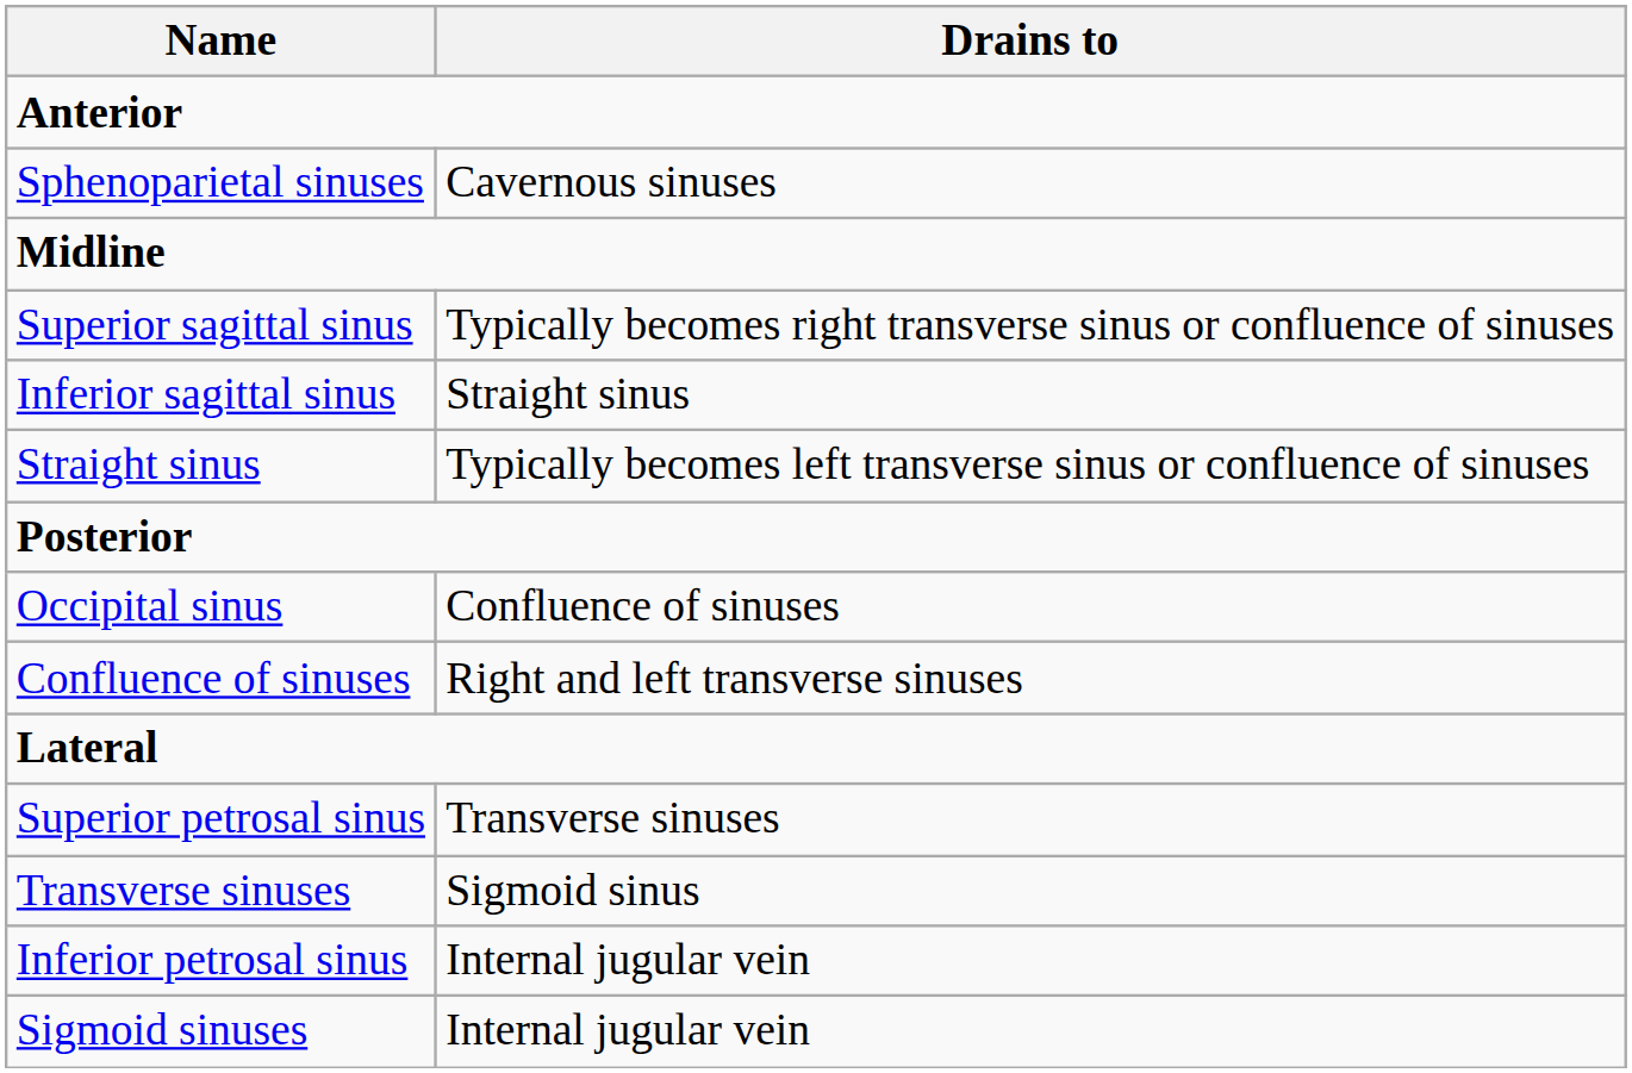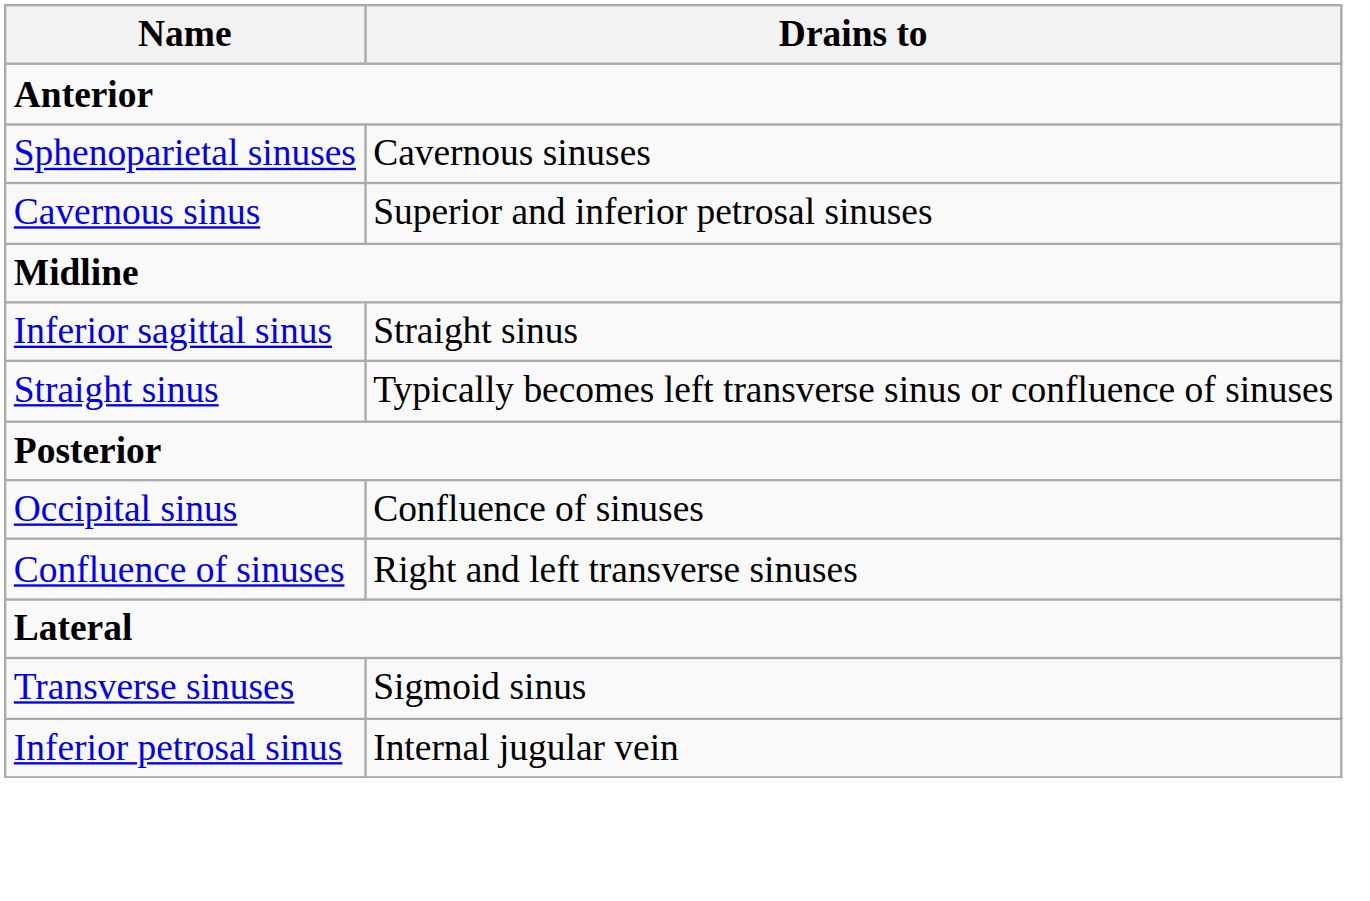 <table class="wikitable">
 <tr>
 <th>Name</th>
 <th>Drains to</th>
 </tr>
 <tr>
 <td colspan="2"><strong>Anterior</strong></td>
 </tr>
 <tr>
 <td><a href='#'>Sphenoparietal sinuses</a></td>
 <td>Cavernous sinuses</td>
 </tr>
 <tr>
-<td colspan="2"><strong>Midline</strong></td>
+<td><a href='#'>Cavernous sinus</a></td>
+<td>Superior and inferior petrosal sinuses</td>
 </tr>
 <tr>
-<td><a href='#'>Superior sagittal sinus</a></td>
-<td>Typically becomes right transverse sinus or confluence of sinuses</td>
+<td colspan="2"><strong>Midline</strong></td>
 </tr>
 <tr>
 <td><a href='#'>Inferior sagittal sinus</a></td>
 <td>Straight sinus</td>
 </tr>
 <tr>
 <td><a href='#'>Straight sinus</a></td>
 <td>Typically becomes left transverse sinus or confluence of sinuses</td>
 </tr>
 <tr>
 <td colspan="2"><strong>Posterior</strong></td>
 </tr>
 <tr>
 <td><a href='#'>Occipital sinus</a></td>
 <td>Confluence of sinuses</td>
 </tr>
 <tr>
 <td><a href='#'>Confluence of sinuses</a></td>
 <td>Right and left transverse sinuses</td>
 </tr>
 <tr>
 <td colspan="2"><strong>Lateral</strong></td>
 </tr>
 <tr>
-<td><a href='#'>Superior petrosal sinus</a></td>
-<td>Transverse sinuses</td>
-</tr>
-<tr>
 <td><a href='#'>Transverse sinuses</a></td>
 <td>Sigmoid sinus</td>
 </tr>
 <tr>
 <td><a href='#'>Inferior petrosal sinus</a></td>
 <td>Internal jugular vein</td>
 </tr>
-<tr>
-<td><a href='#'>Sigmoid sinuses</a></td>
-<td>Internal jugular vein</td>
-</tr>
 </table>
